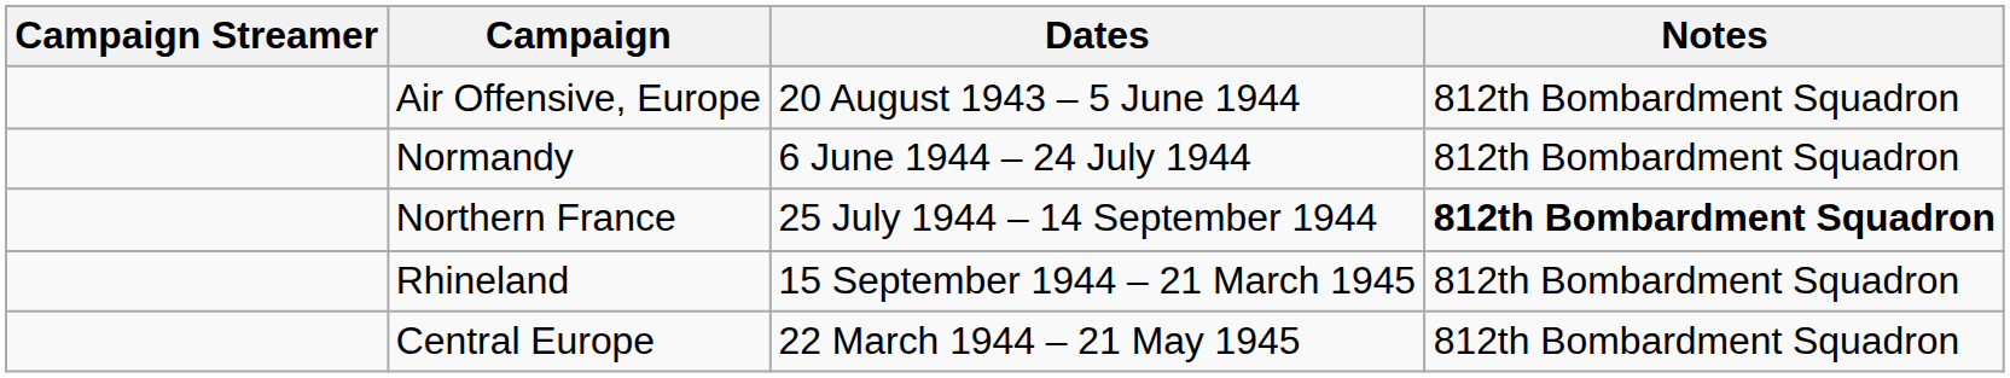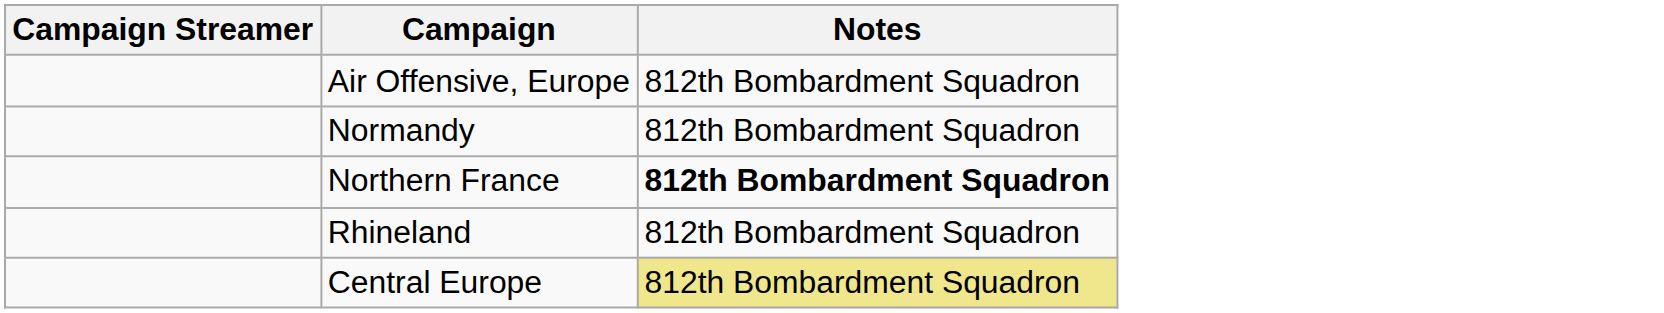 <table class="wikitable">
 <tr style="background:#efefef;">
 <th>Campaign Streamer</th>
 <th>Campaign</th>
-<th>Dates</th>
 <th>Notes</th>
 </tr>
 <tr>
 <td></td>
 <td>Air Offensive, Europe</td>
-<td>20 August 1943 – 5 June 1944</td>
 <td>812th Bombardment Squadron</td>
 </tr>
 <tr>
 <td></td>
 <td>Normandy</td>
-<td>6 June 1944 – 24 July 1944</td>
 <td>812th Bombardment Squadron</td>
 </tr>
 <tr>
 <td></td>
 <td>Northern France</td>
-<td>25 July 1944 – 14 September 1944</td>
 <td><strong>812th Bombardment Squadron</strong></td>
 </tr>
 <tr>
 <td></td>
 <td>Rhineland</td>
-<td>15 September 1944 – 21 March 1945</td>
 <td>812th Bombardment Squadron</td>
 </tr>
 <tr>
 <td></td>
 <td>Central Europe</td>
-<td>22 March 1944 – 21 May 1945</td>
-<td>812th Bombardment Squadron</td>
+<td style="background: khaki;">812th Bombardment Squadron</td>
 </tr>
 </table>
